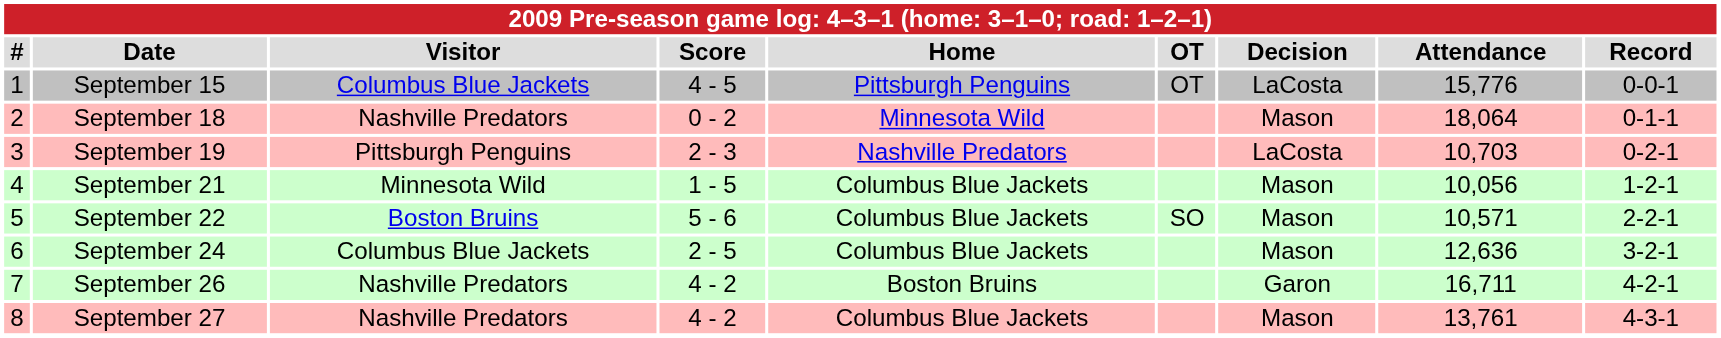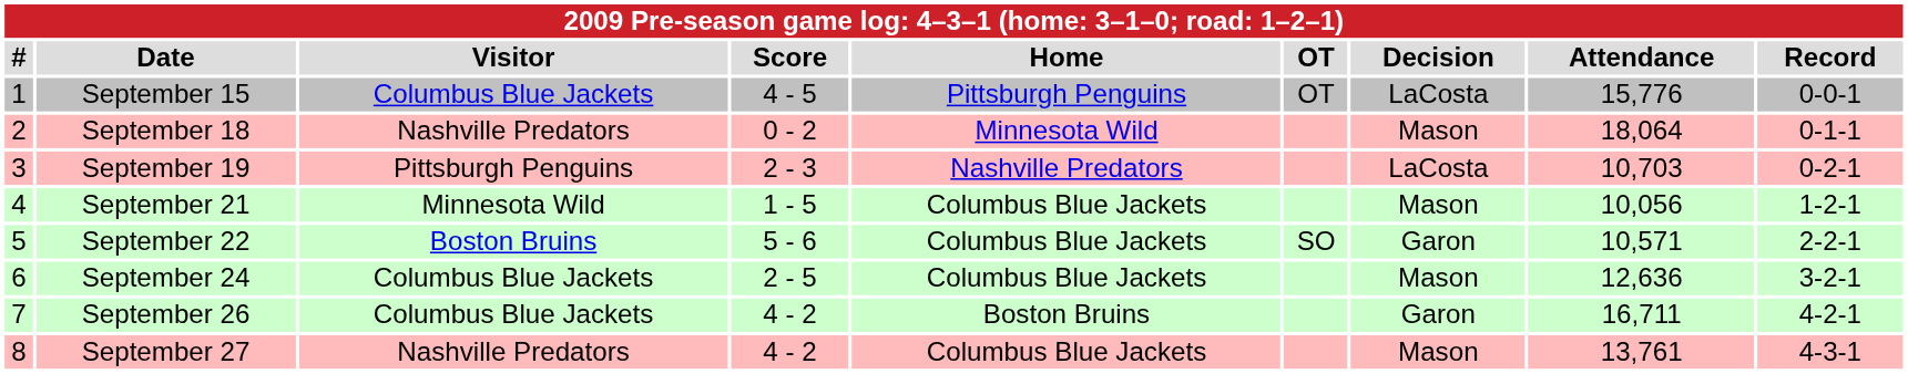 <table class="toccolours collapsible collapsed"  style="width:90%; clear:both; margin:1.5em auto; text-align:center;">
 <tr>
 <th colspan="11" style="background:#ce2029; color:#fff;">2009 Pre-season game log: 4–3–1 (home: 3–1–0; road: 1–2–1)</th>
 </tr>
 <tr style="text-align:center; background:#ddd;">
 <td><strong>#</strong></td>
 <td><strong>Date</strong></td>
 <td><strong>Visitor</strong></td>
 <td><strong>Score</strong></td>
 <td><strong>Home</strong></td>
 <td><strong>OT</strong></td>
 <td><strong>Decision</strong></td>
 <td><strong>Attendance</strong></td>
 <td><strong>Record</strong></td>
 </tr>
 <tr style="background:silver;">
 <td>1</td>
 <td>September 15</td>
 <td><a href='#'>Columbus Blue Jackets</a></td>
 <td>4 - 5</td>
 <td><a href='#'>Pittsburgh Penguins</a></td>
 <td>OT</td>
 <td>LaCosta</td>
 <td>15,776</td>
 <td>0-0-1</td>
 </tr>
 <tr style="background:#fbb;">
 <td>2</td>
 <td>September 18</td>
 <td>Nashville Predators</td>
 <td>0 - 2</td>
 <td><a href='#'>Minnesota Wild</a></td>
 <td></td>
 <td>Mason</td>
 <td>18,064</td>
 <td>0-1-1</td>
 </tr>
 <tr style="background:#fbb;">
 <td>3</td>
 <td>September 19</td>
 <td>Pittsburgh Penguins</td>
 <td>2 - 3</td>
 <td><a href='#'>Nashville Predators</a></td>
 <td></td>
 <td>LaCosta</td>
 <td>10,703</td>
 <td>0-2-1</td>
 </tr>
 <tr style="background:#cfc;">
 <td>4</td>
 <td>September 21</td>
 <td>Minnesota Wild</td>
 <td>1 - 5</td>
 <td>Columbus Blue Jackets</td>
 <td></td>
 <td>Mason</td>
 <td>10,056</td>
 <td>1-2-1</td>
 </tr>
 <tr style="background:#cfc;">
 <td>5</td>
 <td>September 22</td>
 <td><a href='#'>Boston Bruins</a></td>
 <td>5 - 6</td>
 <td>Columbus Blue Jackets</td>
 <td>SO</td>
-<td>Mason</td>
+<td>Garon</td>
 <td>10,571</td>
 <td>2-2-1</td>
 </tr>
 <tr style="background:#cfc;">
 <td>6</td>
 <td>September 24</td>
 <td>Columbus Blue Jackets</td>
 <td>2 - 5</td>
 <td>Columbus Blue Jackets</td>
 <td></td>
 <td>Mason</td>
 <td>12,636</td>
 <td>3-2-1</td>
 </tr>
 <tr style="background:#cfc;">
 <td>7</td>
 <td>September 26</td>
-<td>Nashville Predators</td>
+<td>Columbus Blue Jackets</td>
 <td>4 - 2</td>
 <td>Boston Bruins</td>
 <td></td>
 <td>Garon</td>
 <td>16,711</td>
 <td>4-2-1</td>
 </tr>
 <tr style="background:#fbb;">
 <td>8</td>
 <td>September 27</td>
 <td>Nashville Predators</td>
 <td>4 - 2</td>
 <td>Columbus Blue Jackets</td>
 <td></td>
 <td>Mason</td>
 <td>13,761</td>
 <td>4-3-1</td>
 </tr>
 </table>
